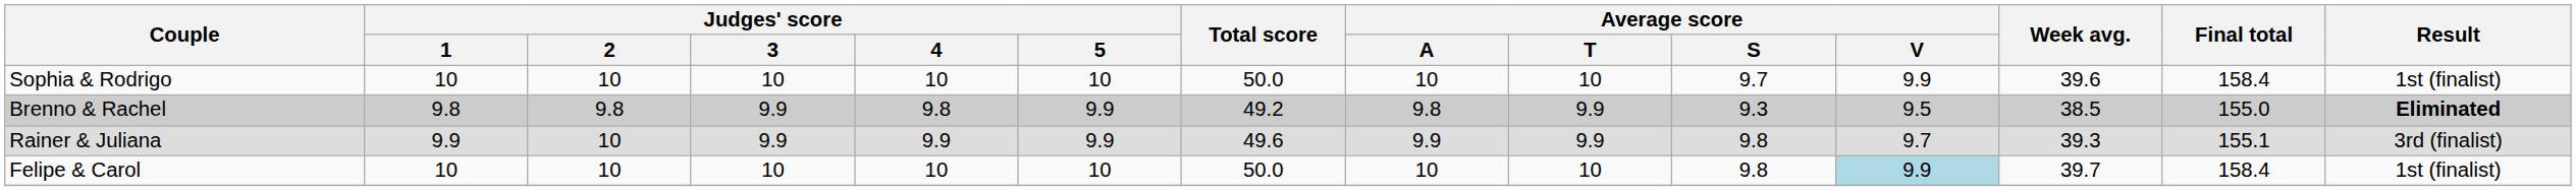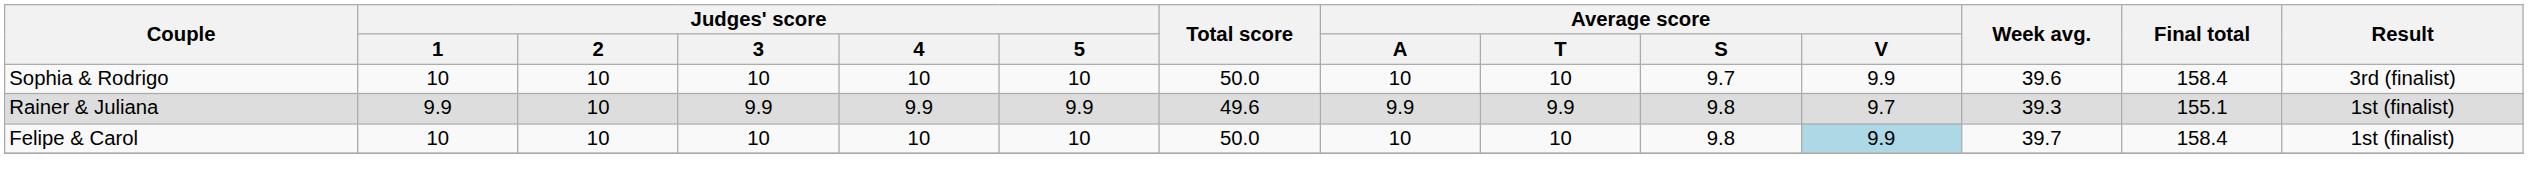 <table class="wikitable" style="font-size:100%; line-height:16px; text-align:center" width="100%">
 <tr>
 <th rowspan=2 style="width:11.0%;">Couple</th>
 <th colspan=5 style="width:25.0%;">Judges' score</th>
 <th rowspan=2 style="width:05.0%;">Total score</th>
 <th colspan=4 style="width:20.0%;">Average score</th>
 <th rowspan=2 style="width:05.0%;">Week avg.</th>
 <th rowspan=2 style="width:05.0%;">Final total</th>
 <th rowspan=2 style="width:07.5%;">Result</th>
 </tr>
 <tr>
 <th style="width:05.0%;">1</th>
 <th style="width:05.0%;">2</th>
 <th style="width:05.0%;">3</th>
 <th style="width:05.0%;">4</th>
 <th style="width:05.0%;">5</th>
 <th style="width:05.0%;">A</th>
 <th style="width:05.0%;">T</th>
 <th style="width:05.0%;">S</th>
 <th style="width:05.0%;">V</th>
 </tr>
 <tr>
 <td align="left">Sophia & Rodrigo</td>
 <td>10</td>
 <td>10</td>
 <td>10</td>
 <td>10</td>
 <td>10</td>
 <td>50.0</td>
 <td>10</td>
 <td>10</td>
 <td>9.7</td>
 <td>9.9</td>
 <td>39.6</td>
 <td>158.4</td>
-<td>1st (finalist)</td>
-</tr>
-<tr bgcolor="CCCCCC">
-<td align="left">Brenno & Rachel</td>
-<td>9.8</td>
-<td>9.8</td>
-<td>9.9</td>
-<td>9.8</td>
-<td>9.9</td>
-<td>49.2</td>
-<td>9.8</td>
-<td>9.9</td>
-<td>9.3</td>
-<td>9.5</td>
-<td>38.5</td>
-<td>155.0</td>
-<td><strong>Eliminated</strong></td>
+<td>3rd (finalist)</td>
 </tr>
 <tr bgcolor="DDDDDD">
 <td align="left">Rainer & Juliana</td>
 <td>9.9</td>
 <td>10</td>
 <td>9.9</td>
 <td>9.9</td>
 <td>9.9</td>
 <td>49.6</td>
 <td>9.9</td>
 <td>9.9</td>
 <td>9.8</td>
 <td>9.7</td>
 <td>39.3</td>
 <td>155.1</td>
-<td>3rd (finalist)</td>
+<td>1st (finalist)</td>
 </tr>
 <tr>
 <td align="left">Felipe & Carol</td>
 <td>10</td>
 <td>10</td>
 <td>10</td>
 <td>10</td>
 <td>10</td>
 <td>50.0</td>
 <td>10</td>
 <td>10</td>
 <td>9.8</td>
 <td style="background: lightblue;">9.9</td>
 <td>39.7</td>
 <td>158.4</td>
 <td>1st (finalist)</td>
 </tr>
 <tr>
 </tr>
 </table>
